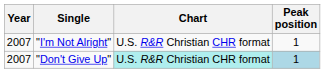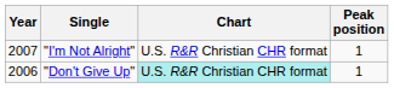 <table class="wikitable sortable">
 <tr>
 <th align="left">Year</th>
 <th align="left">Single</th>
 <th align="left">Chart</th>
 <th align="center">Peak<br>position</th>
 </tr>
 <tr>
 <td align="left">2007</td>
 <td align="left">"<a href='#'>I'm Not Alright</a>"</td>
 <td align="left">U.S. <a href='#'><em>R&R</em></a> Christian <a href='#'>CHR</a> format</td>
 <td align="center">1</td>
 </tr>
 <tr>
-<td align="left">2007</td>
+<td align="left">2006</td>
 <td align="left">"<a href='#'>Don't Give Up</a>"</td>
 <td align="left" style="background: paleturquoise;">U.S. <em>R&R</em> Christian CHR format</td>
-<td align="center" style="background: lightblue;">1</td>
+<td align="center">1</td>
 </tr>
 </table>
